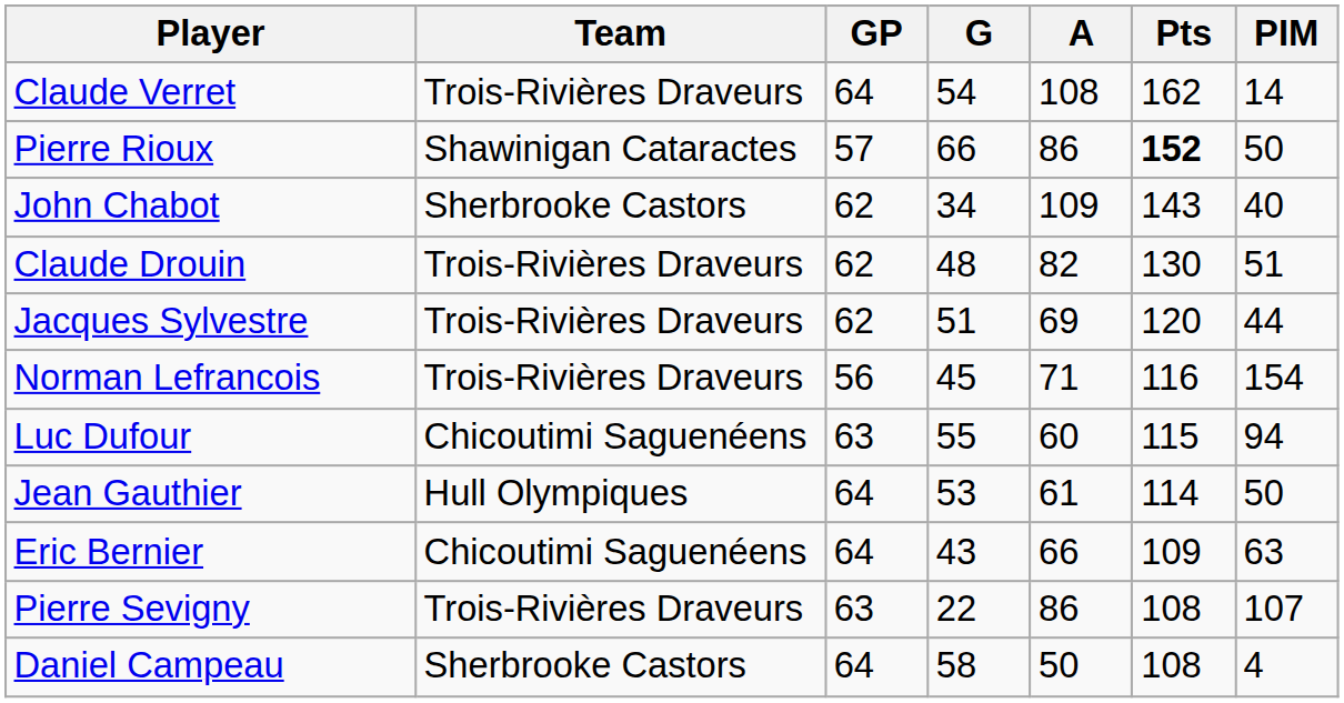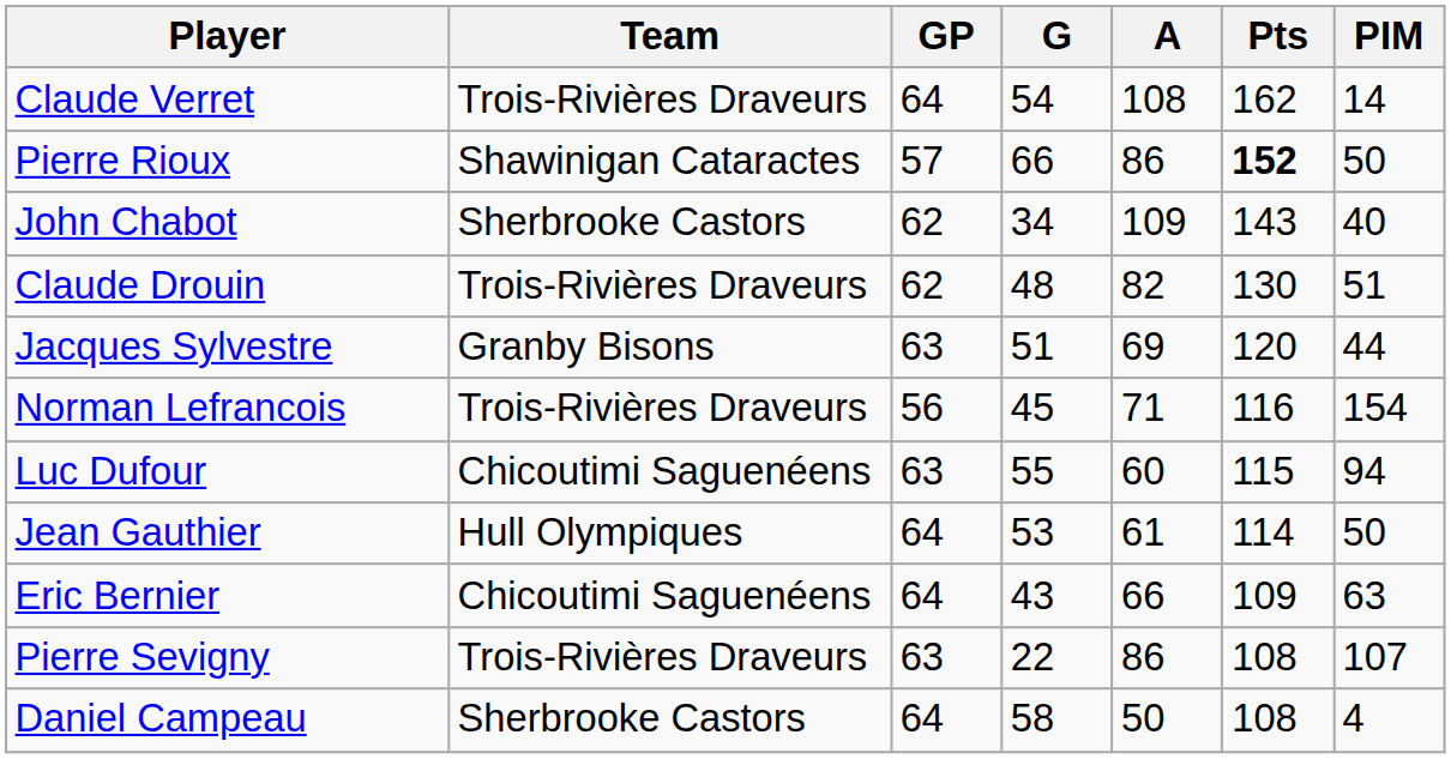 <table class="wikitable">
 <tr>
 <th bgcolor="#DDDDFF" width="30%">Player</th>
 <th bgcolor="#DDDDFF" width="30%">Team</th>
 <th bgcolor="#DDDDFF" width="7.5%">GP</th>
 <th bgcolor="#DDDDFF" width="7.5%">G</th>
 <th bgcolor="#DDDDFF" width="7.5%">A</th>
 <th bgcolor="#DDDDFF" width="7.5%">Pts</th>
 <th bgcolor="#DDDDFF" width="7.5%">PIM</th>
 </tr>
 <tr>
 <td><a href='#'>Claude Verret</a></td>
 <td>Trois-Rivières Draveurs</td>
 <td>64</td>
 <td>54</td>
 <td>108</td>
 <td>162</td>
 <td>14</td>
 </tr>
 <tr>
 <td><a href='#'>Pierre Rioux</a></td>
 <td>Shawinigan Cataractes</td>
 <td>57</td>
 <td>66</td>
 <td>86</td>
 <td><strong>152</strong></td>
 <td>50</td>
 </tr>
 <tr>
 <td><a href='#'>John Chabot</a></td>
 <td>Sherbrooke Castors</td>
 <td>62</td>
 <td>34</td>
 <td>109</td>
 <td>143</td>
 <td>40</td>
 </tr>
 <tr>
 <td><a href='#'>Claude Drouin</a></td>
 <td>Trois-Rivières Draveurs</td>
 <td>62</td>
 <td>48</td>
 <td>82</td>
 <td>130</td>
 <td>51</td>
 </tr>
 <tr>
 <td><a href='#'>Jacques Sylvestre</a></td>
-<td>Trois-Rivières Draveurs</td>
-<td>62</td>
+<td>Granby Bisons</td>
+<td>63</td>
 <td>51</td>
 <td>69</td>
 <td>120</td>
 <td>44</td>
 </tr>
 <tr>
 <td><a href='#'>Norman Lefrancois</a></td>
 <td>Trois-Rivières Draveurs</td>
 <td>56</td>
 <td>45</td>
 <td>71</td>
 <td>116</td>
 <td>154</td>
 </tr>
 <tr>
 <td><a href='#'>Luc Dufour</a></td>
 <td>Chicoutimi Saguenéens</td>
 <td>63</td>
 <td>55</td>
 <td>60</td>
 <td>115</td>
 <td>94</td>
 </tr>
 <tr>
 <td><a href='#'>Jean Gauthier</a></td>
 <td>Hull Olympiques</td>
 <td>64</td>
 <td>53</td>
 <td>61</td>
 <td>114</td>
 <td>50</td>
 </tr>
 <tr>
 <td><a href='#'>Eric Bernier</a></td>
 <td>Chicoutimi Saguenéens</td>
 <td>64</td>
 <td>43</td>
 <td>66</td>
 <td>109</td>
 <td>63</td>
 </tr>
 <tr>
 <td><a href='#'>Pierre Sevigny</a></td>
 <td>Trois-Rivières Draveurs</td>
 <td>63</td>
 <td>22</td>
 <td>86</td>
 <td>108</td>
 <td>107</td>
 </tr>
 <tr>
 <td><a href='#'>Daniel Campeau</a></td>
 <td>Sherbrooke Castors</td>
 <td>64</td>
 <td>58</td>
 <td>50</td>
 <td>108</td>
 <td>4</td>
 </tr>
 </table>
